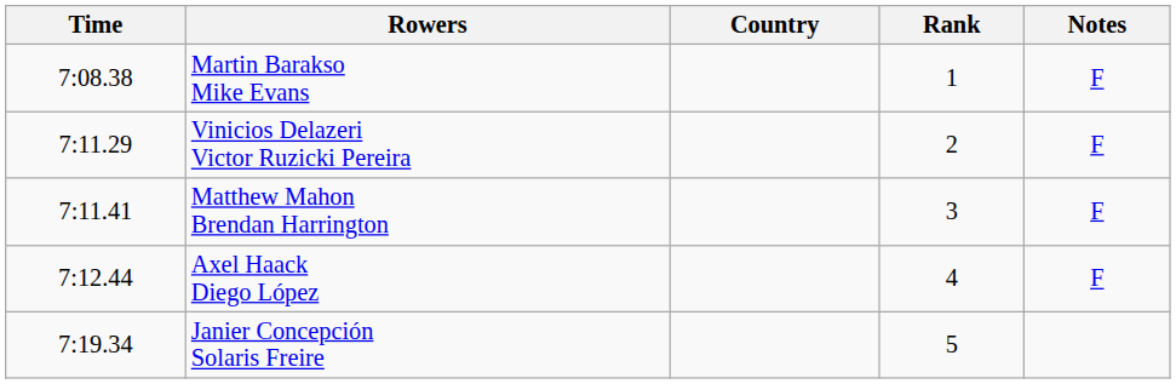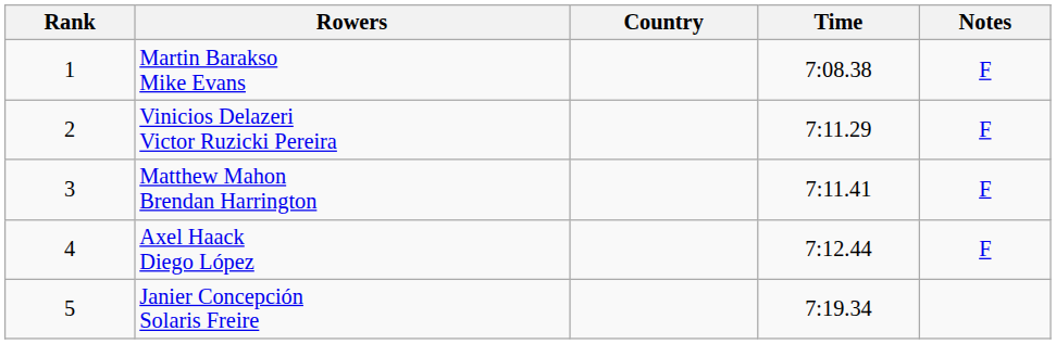 <table class="wikitable" width=60% style="text-align:center">
 <tr>
-<th>Time</th>
+<th>Rank</th>
 <th>Rowers</th>
 <th>Country</th>
-<th>Rank</th>
+<th>Time</th>
 <th>Notes</th>
 </tr>
 <tr>
-<td>7:08.38</td>
+<td>1</td>
 <td align=left><a href='#'>Martin Barakso</a><br><a href='#'>Mike Evans</a></td>
 <td align=left></td>
-<td>1</td>
+<td>7:08.38</td>
 <td><a href='#'>F</a></td>
 </tr>
 <tr>
-<td>7:11.29</td>
+<td>2</td>
 <td align=left><a href='#'>Vinicios Delazeri</a><br><a href='#'>Victor Ruzicki Pereira</a></td>
 <td align=left></td>
-<td>2</td>
+<td>7:11.29</td>
 <td><a href='#'>F</a></td>
 </tr>
 <tr>
-<td>7:11.41</td>
+<td>3</td>
 <td align=left><a href='#'>Matthew Mahon</a><br><a href='#'>Brendan Harrington</a></td>
 <td align=left></td>
-<td>3</td>
+<td>7:11.41</td>
 <td><a href='#'>F</a></td>
 </tr>
 <tr>
-<td>7:12.44</td>
+<td>4</td>
 <td align=left><a href='#'>Axel Haack</a><br><a href='#'>Diego López</a></td>
 <td align=left></td>
-<td>4</td>
+<td>7:12.44</td>
 <td><a href='#'>F</a></td>
 </tr>
 <tr>
-<td>7:19.34</td>
+<td>5</td>
 <td align=left><a href='#'>Janier Concepción</a><br><a href='#'>Solaris Freire</a></td>
 <td align=left></td>
-<td>5</td>
+<td>7:19.34</td>
 <td></td>
 </tr>
 </table>
